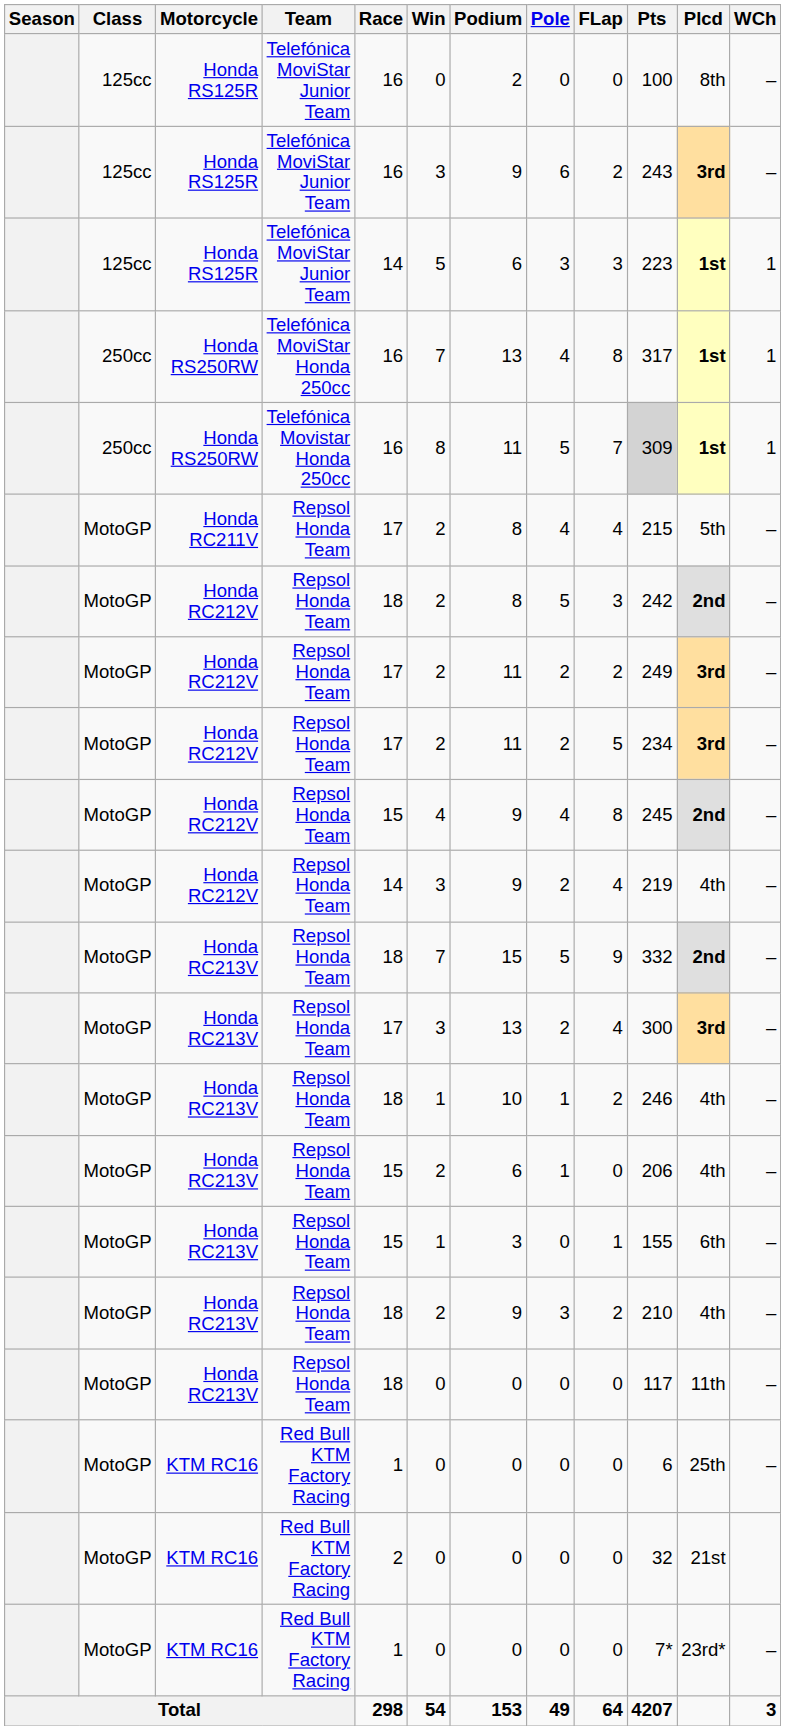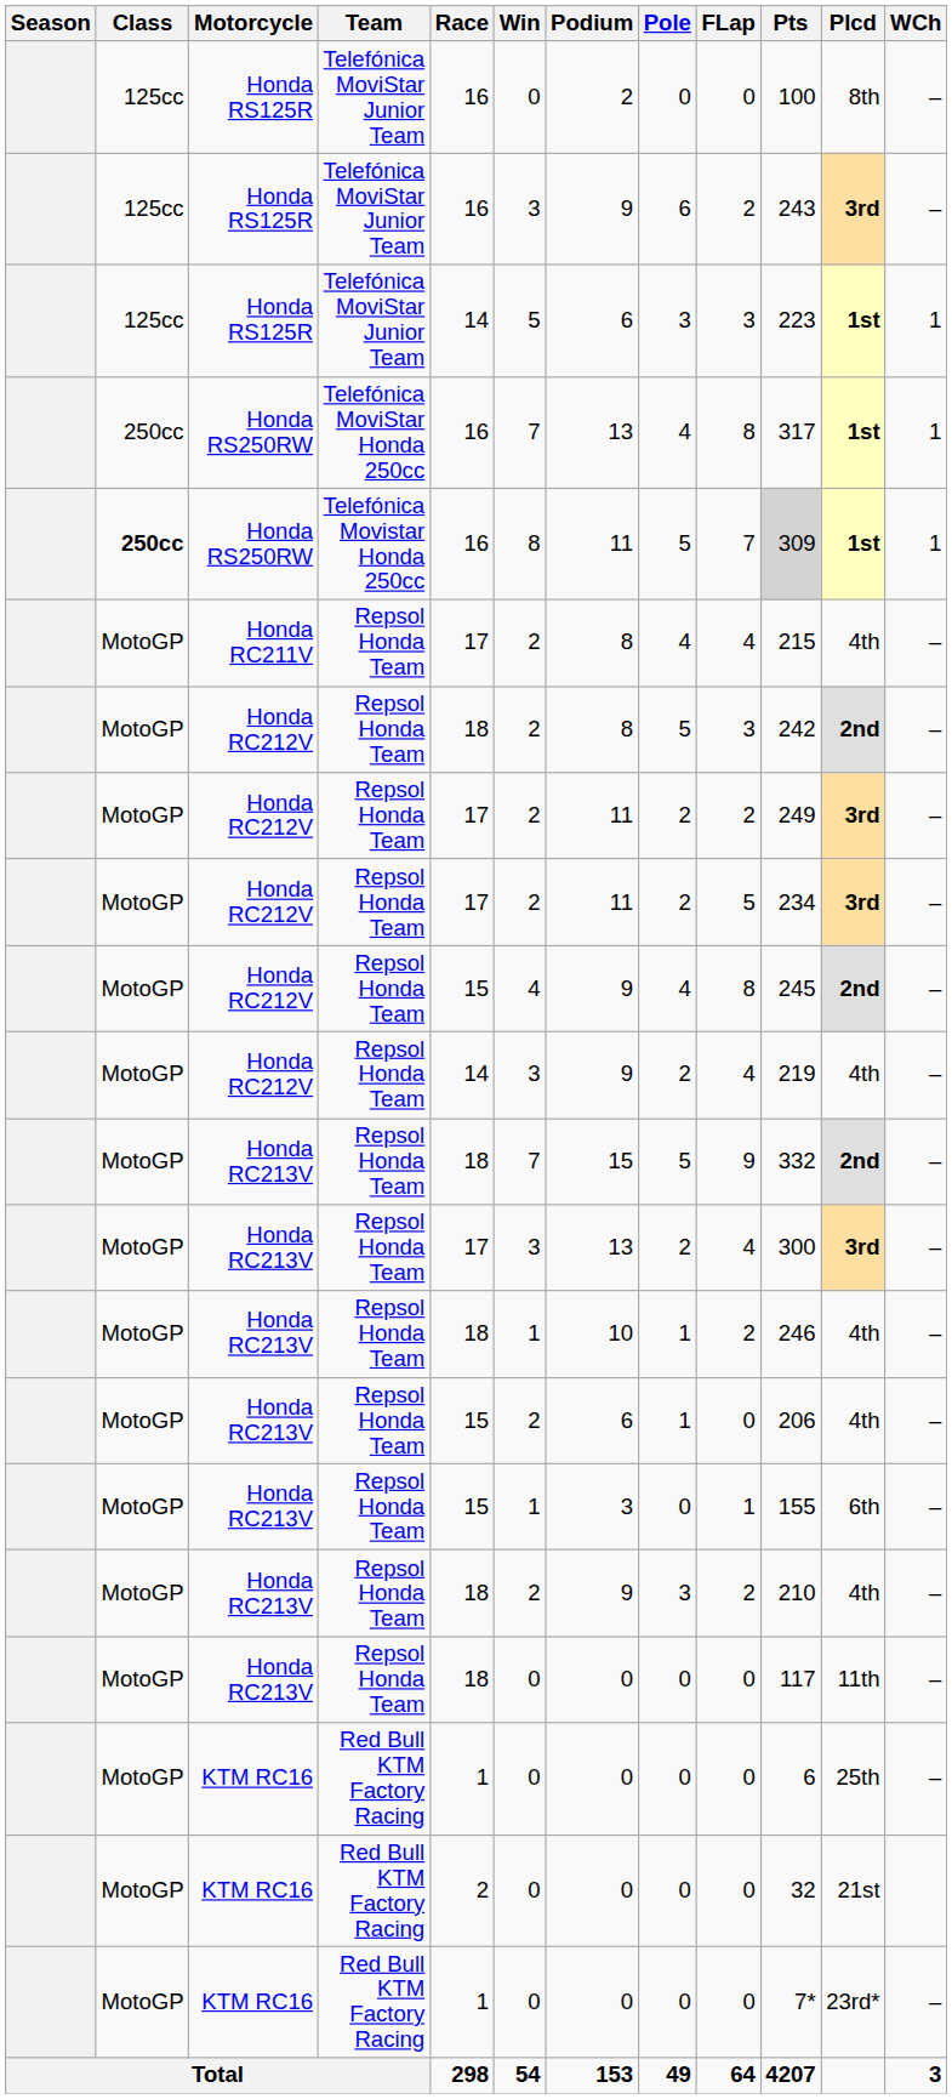 <table class="wikitable" style="text-align:right">
 <tr>
 <th>Season</th>
 <th>Class</th>
 <th>Motorcycle</th>
 <th>Team</th>
 <th>Race</th>
 <th>Win</th>
 <th>Podium</th>
 <th><a href='#'>Pole</a></th>
 <th>FLap</th>
 <th>Pts</th>
 <th>Plcd</th>
 <th>WCh</th>
 </tr>
 <tr>
 <th></th>
 <td>125cc</td>
 <td><a href='#'>Honda RS125R</a></td>
 <td><a href='#'>Telefónica MoviStar Junior Team</a></td>
 <td>16</td>
 <td>0</td>
 <td>2</td>
 <td>0</td>
 <td>0</td>
 <td>100</td>
 <td>8th</td>
 <td>–</td>
 </tr>
 <tr>
 <th></th>
 <td>125cc</td>
 <td><a href='#'>Honda RS125R</a></td>
 <td><a href='#'>Telefónica MoviStar Junior Team</a></td>
 <td>16</td>
 <td>3</td>
 <td>9</td>
 <td>6</td>
 <td>2</td>
 <td>243</td>
 <td style="background:#ffdf9f;"><strong>3rd</strong></td>
 <td>–</td>
 </tr>
 <tr>
 <th></th>
 <td>125cc</td>
 <td><a href='#'>Honda RS125R</a></td>
 <td><a href='#'>Telefónica MoviStar Junior Team</a></td>
 <td>14</td>
 <td>5</td>
 <td>6</td>
 <td>3</td>
 <td>3</td>
 <td>223</td>
 <td style="background:#ffffbf;"><strong>1st</strong></td>
 <td>1</td>
 </tr>
 <tr>
 <th></th>
 <td>250cc</td>
 <td><a href='#'>Honda RS250RW</a></td>
 <td><a href='#'>Telefónica MoviStar Honda 250cc</a></td>
 <td>16</td>
 <td>7</td>
 <td>13</td>
 <td>4</td>
 <td>8</td>
 <td>317</td>
 <td style="background:#ffffbf;"><strong>1st</strong></td>
 <td>1</td>
 </tr>
 <tr>
 <th></th>
-<td>250cc</td>
+<td><strong>250cc</strong></td>
 <td><a href='#'>Honda RS250RW</a></td>
 <td><a href='#'>Telefónica Movistar Honda 250cc</a></td>
 <td>16</td>
 <td>8</td>
 <td>11</td>
 <td>5</td>
 <td>7</td>
 <td style="background: lightgrey;">309</td>
 <td style="background:#ffffbf;"><strong>1st</strong></td>
 <td>1</td>
 </tr>
 <tr>
 <th></th>
 <td>MotoGP</td>
 <td><a href='#'>Honda RC211V</a></td>
 <td><a href='#'>Repsol Honda Team</a></td>
 <td>17</td>
 <td>2</td>
 <td>8</td>
 <td>4</td>
 <td>4</td>
 <td>215</td>
-<td>5th</td>
+<td>4th</td>
 <td>–</td>
 </tr>
 <tr>
 <th></th>
 <td>MotoGP</td>
 <td><a href='#'>Honda RC212V</a></td>
 <td><a href='#'>Repsol Honda Team</a></td>
 <td>18</td>
 <td>2</td>
 <td>8</td>
 <td>5</td>
 <td>3</td>
 <td>242</td>
 <td style="background:#dfdfdf;"><strong>2nd</strong></td>
 <td>–</td>
 </tr>
 <tr>
 <th></th>
 <td>MotoGP</td>
 <td><a href='#'>Honda RC212V</a></td>
 <td><a href='#'>Repsol Honda Team</a></td>
 <td>17</td>
 <td>2</td>
 <td>11</td>
 <td>2</td>
 <td>2</td>
 <td>249</td>
 <td style="background:#ffdf9f;"><strong>3rd</strong></td>
 <td>–</td>
 </tr>
 <tr>
 <th></th>
 <td>MotoGP</td>
 <td><a href='#'>Honda RC212V</a></td>
 <td><a href='#'>Repsol Honda Team</a></td>
 <td>17</td>
 <td>2</td>
 <td>11</td>
 <td>2</td>
 <td>5</td>
 <td>234</td>
 <td style="background:#ffdf9f;"><strong>3rd</strong></td>
 <td>–</td>
 </tr>
 <tr>
 <th></th>
 <td>MotoGP</td>
 <td><a href='#'>Honda RC212V</a></td>
 <td><a href='#'>Repsol Honda Team</a></td>
 <td>15</td>
 <td>4</td>
 <td>9</td>
 <td>4</td>
 <td>8</td>
 <td>245</td>
 <td style="background:#dfdfdf;"><strong>2nd</strong></td>
 <td>–</td>
 </tr>
 <tr>
 <th></th>
 <td>MotoGP</td>
 <td><a href='#'>Honda RC212V</a></td>
 <td><a href='#'>Repsol Honda Team</a></td>
 <td>14</td>
 <td>3</td>
 <td>9</td>
 <td>2</td>
 <td>4</td>
 <td>219</td>
 <td>4th</td>
 <td>–</td>
 </tr>
 <tr>
 <th></th>
 <td>MotoGP</td>
 <td><a href='#'>Honda RC213V</a></td>
 <td><a href='#'>Repsol Honda Team</a></td>
 <td>18</td>
 <td>7</td>
 <td>15</td>
 <td>5</td>
 <td>9</td>
 <td>332</td>
 <td style="background:#dfdfdf;"><strong>2nd</strong></td>
 <td>–</td>
 </tr>
 <tr>
 <th></th>
 <td>MotoGP</td>
 <td><a href='#'>Honda RC213V</a></td>
 <td><a href='#'>Repsol Honda Team</a></td>
 <td>17</td>
 <td>3</td>
 <td>13</td>
 <td>2</td>
 <td>4</td>
 <td>300</td>
 <td style="background:#ffdf9f;"><strong>3rd</strong></td>
 <td>–</td>
 </tr>
 <tr>
 <th></th>
 <td>MotoGP</td>
 <td><a href='#'>Honda RC213V</a></td>
 <td><a href='#'>Repsol Honda Team</a></td>
 <td>18</td>
 <td>1</td>
 <td>10</td>
 <td>1</td>
 <td>2</td>
 <td>246</td>
 <td>4th</td>
 <td>–</td>
 </tr>
 <tr>
 <th></th>
 <td>MotoGP</td>
 <td><a href='#'>Honda RC213V</a></td>
 <td><a href='#'>Repsol Honda Team</a></td>
 <td>15</td>
 <td>2</td>
 <td>6</td>
 <td>1</td>
 <td>0</td>
 <td>206</td>
 <td>4th</td>
 <td>–</td>
 </tr>
 <tr>
 <th></th>
 <td>MotoGP</td>
 <td><a href='#'>Honda RC213V</a></td>
 <td><a href='#'>Repsol Honda Team</a></td>
 <td>15</td>
 <td>1</td>
 <td>3</td>
 <td>0</td>
 <td>1</td>
 <td>155</td>
 <td>6th</td>
 <td>–</td>
 </tr>
 <tr>
 <th></th>
 <td>MotoGP</td>
 <td><a href='#'>Honda RC213V</a></td>
 <td><a href='#'>Repsol Honda Team</a></td>
 <td>18</td>
 <td>2</td>
 <td>9</td>
 <td>3</td>
 <td>2</td>
 <td>210</td>
 <td>4th</td>
 <td>–</td>
 </tr>
 <tr>
 <th></th>
 <td>MotoGP</td>
 <td><a href='#'>Honda RC213V</a></td>
 <td><a href='#'>Repsol Honda Team</a></td>
 <td>18</td>
 <td>0</td>
 <td>0</td>
 <td>0</td>
 <td>0</td>
 <td>117</td>
 <td>11th</td>
 <td>–</td>
 </tr>
 <tr>
 <th></th>
 <td>MotoGP</td>
 <td><a href='#'>KTM RC16</a></td>
 <td><a href='#'>Red Bull KTM Factory Racing</a></td>
 <td>1</td>
 <td>0</td>
 <td>0</td>
 <td>0</td>
 <td>0</td>
 <td>6</td>
 <td>25th</td>
 <td>–</td>
 </tr>
 <tr>
 <th></th>
 <td>MotoGP</td>
 <td><a href='#'>KTM RC16</a></td>
 <td><a href='#'>Red Bull KTM Factory Racing</a></td>
 <td>2</td>
 <td>0</td>
 <td>0</td>
 <td>0</td>
 <td>0</td>
 <td>32</td>
 <td>21st</td>
 </tr>
 <tr>
 <th></th>
 <td>MotoGP</td>
 <td><a href='#'>KTM RC16</a></td>
 <td><a href='#'>Red Bull KTM Factory Racing</a></td>
 <td>1</td>
 <td>0</td>
 <td>0</td>
 <td>0</td>
 <td>0</td>
 <td>7*</td>
 <td>23rd*</td>
 <td>–</td>
 </tr>
 <tr>
 <th colspan=4>Total</th>
 <td><strong>298</strong></td>
 <td><strong>54</strong></td>
 <td><strong>153</strong></td>
 <td><strong>49</strong></td>
 <td><strong>64</strong></td>
 <td><strong>4207</strong></td>
 <td></td>
 <td><strong>3</strong></td>
 </tr>
 </table>
